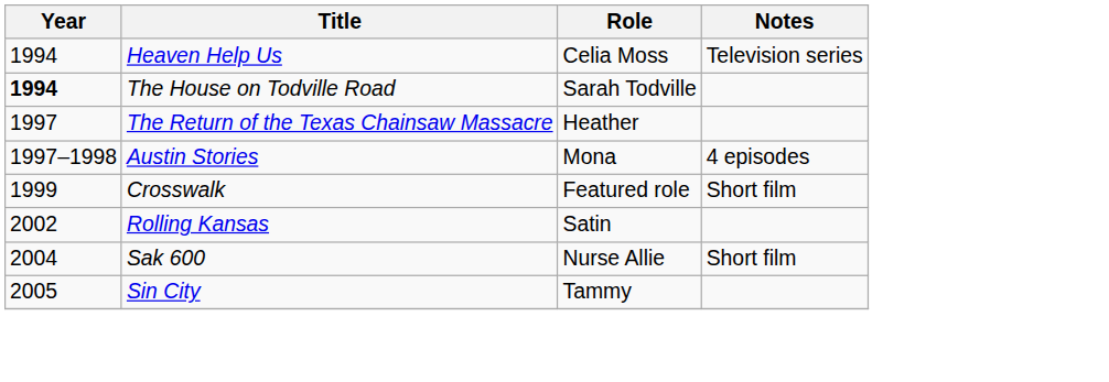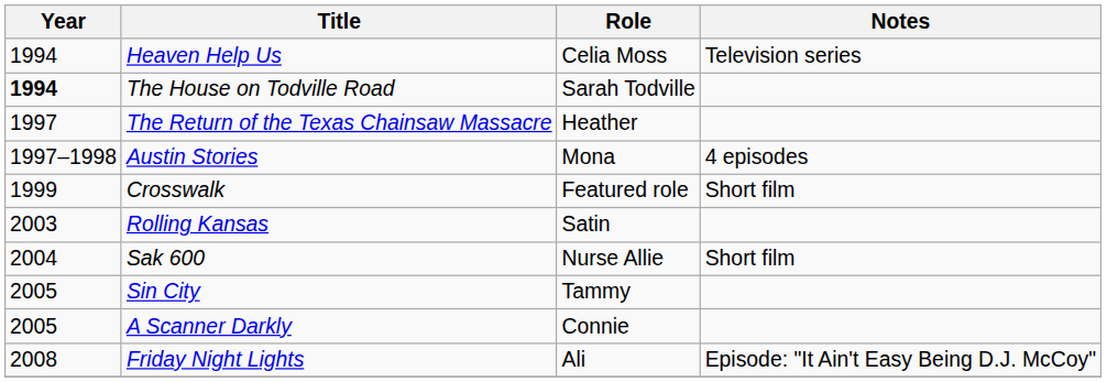 <table class="wikitable sortable">
 <tr>
 <th>Year</th>
 <th>Title</th>
 <th>Role</th>
 <th class="unsortable">Notes</th>
 </tr>
 <tr>
 <td>1994</td>
 <td><em><a href='#'>Heaven Help Us</a></em></td>
 <td>Celia Moss</td>
 <td>Television series</td>
 </tr>
 <tr>
 <td><strong>1994</strong></td>
 <td><em>The House on Todville Road</em></td>
 <td>Sarah Todville</td>
 <td></td>
 </tr>
 <tr>
 <td>1997</td>
 <td><em><a href='#'>The Return of the Texas Chainsaw Massacre</a></em></td>
 <td>Heather</td>
 <td></td>
 </tr>
 <tr>
 <td>1997–1998</td>
 <td><em><a href='#'>Austin Stories</a></em></td>
 <td>Mona</td>
 <td>4 episodes</td>
 </tr>
 <tr>
 <td>1999</td>
 <td><em>Crosswalk</em></td>
 <td>Featured role</td>
 <td>Short film</td>
 </tr>
 <tr>
-<td>2002</td>
+<td>2003</td>
 <td><em><a href='#'>Rolling Kansas</a></em></td>
 <td>Satin</td>
 <td></td>
 </tr>
 <tr>
 <td>2004</td>
 <td><em>Sak 600</em></td>
 <td>Nurse Allie</td>
 <td>Short film</td>
 </tr>
 <tr>
 <td>2005</td>
 <td><em><a href='#'>Sin City</a></em></td>
 <td>Tammy</td>
 <td></td>
 </tr>
 <tr>
+<td>2005</td>
+<td><em><a href='#'>A Scanner Darkly</a></em></td>
+<td>Connie</td>
+<td></td>
+</tr>
+<tr>
+<td>2008</td>
+<td><em><a href='#'>Friday Night Lights</a></em></td>
+<td>Ali</td>
+<td>Episode: "It Ain't Easy Being D.J. McCoy"</td>
+</tr>
+<tr>
 </tr>
 </table>
